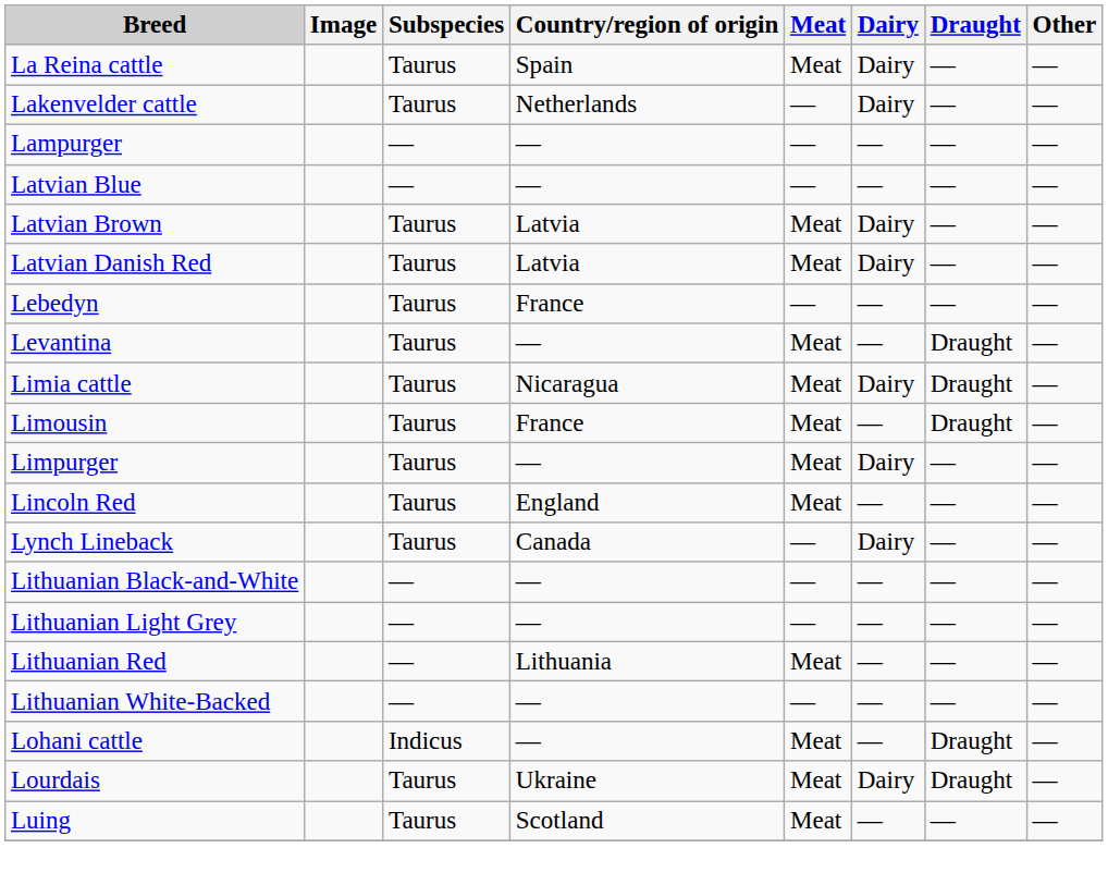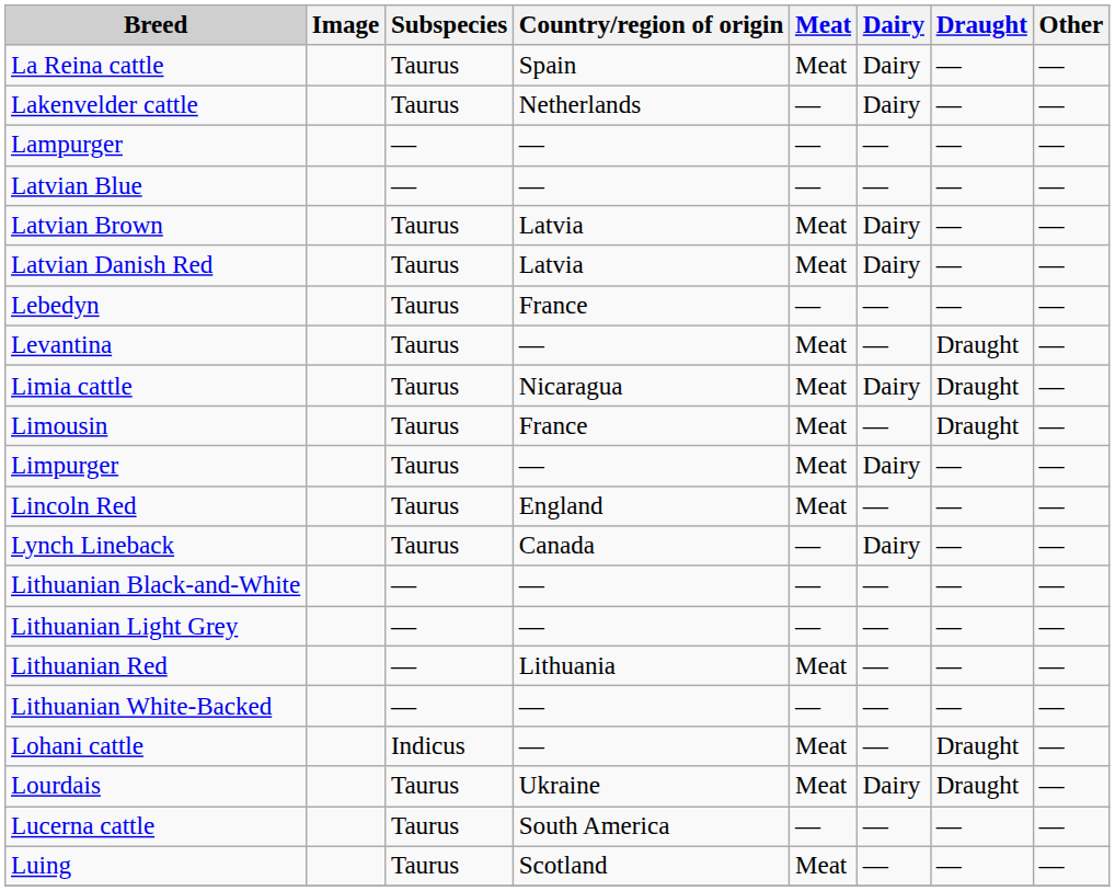 <table class="wikitable sortable">
 <tr>
 <th style="background-color:#cfcfcf;">Breed</th>
 <th>Image</th>
 <th>Subspecies</th>
 <th>Country/region of origin</th>
 <th><a href='#'>Meat</a></th>
 <th><a href='#'>Dairy</a></th>
 <th><a href='#'>Draught</a></th>
 <th>Other</th>
 </tr>
 <tr>
 <td><a href='#'>La Reina cattle</a></td>
 <td></td>
 <td>Taurus</td>
 <td>Spain</td>
 <td>Meat</td>
 <td>Dairy</td>
 <td>—</td>
 <td>—</td>
 </tr>
 <tr>
 <td><a href='#'>Lakenvelder cattle</a></td>
 <td></td>
 <td>Taurus</td>
 <td>Netherlands</td>
 <td>—</td>
 <td>Dairy</td>
 <td>—</td>
 <td>—</td>
 </tr>
 <tr>
 <td><a href='#'>Lampurger</a></td>
 <td></td>
 <td>—</td>
 <td>—</td>
 <td>—</td>
 <td>—</td>
 <td>—</td>
 <td>—</td>
 </tr>
 <tr>
 <td><a href='#'>Latvian Blue</a></td>
 <td></td>
 <td>—</td>
 <td>—</td>
 <td>—</td>
 <td>—</td>
 <td>—</td>
 <td>—</td>
 </tr>
 <tr>
 <td><a href='#'>Latvian Brown</a></td>
 <td></td>
 <td>Taurus</td>
 <td>Latvia</td>
 <td>Meat</td>
 <td>Dairy</td>
 <td>—</td>
 <td>—</td>
 </tr>
 <tr>
 <td><a href='#'>Latvian Danish Red</a></td>
 <td></td>
 <td>Taurus</td>
 <td>Latvia</td>
 <td>Meat</td>
 <td>Dairy</td>
 <td>—</td>
 <td>—</td>
 </tr>
 <tr>
 <td><a href='#'>Lebedyn</a></td>
 <td></td>
 <td>Taurus</td>
 <td>France</td>
 <td>—</td>
 <td>—</td>
 <td>—</td>
 <td>—</td>
 </tr>
 <tr>
 <td><a href='#'>Levantina</a></td>
 <td></td>
 <td>Taurus</td>
 <td>—</td>
 <td>Meat</td>
 <td>—</td>
 <td>Draught</td>
 <td>—</td>
 </tr>
 <tr>
 <td><a href='#'>Limia cattle</a></td>
 <td></td>
 <td>Taurus</td>
 <td>Nicaragua</td>
 <td>Meat</td>
 <td>Dairy</td>
 <td>Draught</td>
 <td>—</td>
 </tr>
 <tr>
 <td><a href='#'>Limousin</a></td>
 <td></td>
 <td>Taurus</td>
 <td>France</td>
 <td>Meat</td>
 <td>—</td>
 <td>Draught</td>
 <td>—</td>
 </tr>
 <tr>
 <td><a href='#'>Limpurger</a></td>
 <td></td>
 <td>Taurus</td>
 <td>—</td>
 <td>Meat</td>
 <td>Dairy</td>
 <td>—</td>
 <td>—</td>
 </tr>
 <tr>
 <td><a href='#'>Lincoln Red</a></td>
 <td></td>
 <td>Taurus</td>
 <td>England</td>
 <td>Meat</td>
 <td>—</td>
 <td>—</td>
 <td>—</td>
 </tr>
 <tr>
 <td><a href='#'>Lynch Lineback</a></td>
 <td></td>
 <td>Taurus</td>
 <td>Canada</td>
 <td>—</td>
 <td>Dairy</td>
 <td>—</td>
 <td>—</td>
 </tr>
 <tr>
 <td><a href='#'>Lithuanian Black-and-White</a></td>
 <td></td>
 <td>—</td>
 <td>—</td>
 <td>—</td>
 <td>—</td>
 <td>—</td>
 <td>—</td>
 </tr>
 <tr>
 <td><a href='#'>Lithuanian Light Grey</a></td>
 <td></td>
 <td>—</td>
 <td>—</td>
 <td>—</td>
 <td>—</td>
 <td>—</td>
 <td>—</td>
 </tr>
 <tr>
 <td><a href='#'>Lithuanian Red</a></td>
 <td></td>
 <td>—</td>
 <td>Lithuania</td>
 <td>Meat</td>
 <td>—</td>
 <td>—</td>
 <td>—</td>
 </tr>
 <tr>
 <td><a href='#'>Lithuanian White-Backed</a></td>
 <td></td>
 <td>—</td>
 <td>—</td>
 <td>—</td>
 <td>—</td>
 <td>—</td>
 <td>—</td>
 </tr>
 <tr>
 <td><a href='#'>Lohani cattle</a></td>
 <td></td>
 <td>Indicus</td>
 <td>—</td>
 <td>Meat</td>
 <td>—</td>
 <td>Draught</td>
 <td>—</td>
 </tr>
 <tr>
 <td><a href='#'>Lourdais</a></td>
 <td></td>
 <td>Taurus</td>
 <td>Ukraine</td>
 <td>Meat</td>
 <td>Dairy</td>
 <td>Draught</td>
 <td>—</td>
 </tr>
 <tr>
+<td><a href='#'>Lucerna cattle</a></td>
+<td></td>
+<td>Taurus</td>
+<td>South America</td>
+<td>—</td>
+<td>—</td>
+<td>—</td>
+<td>—</td>
+</tr>
+<tr>
 <td><a href='#'>Luing</a></td>
 <td></td>
 <td>Taurus</td>
 <td>Scotland</td>
 <td>Meat</td>
 <td>—</td>
 <td>—</td>
 <td>—</td>
 </tr>
 <tr class="sortbottom">
 </tr>
 </table>
